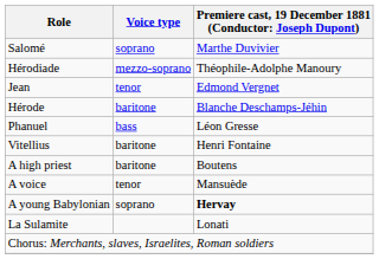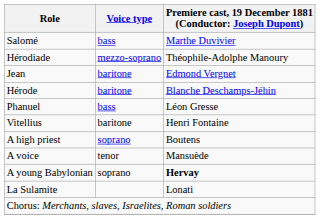 <table class="wikitable">
 <tr>
 <th>Role</th>
 <th><a href='#'>Voice type</a></th>
 <th>Premiere cast, 19 December 1881<br>(Conductor: <a href='#'>Joseph Dupont</a>)</th>
 </tr>
 <tr>
 <td>Salomé</td>
-<td><a href='#'>soprano</a></td>
+<td><a href='#'>bass</a></td>
 <td><a href='#'>Marthe Duvivier</a></td>
 </tr>
 <tr>
 <td>Hérodiade</td>
 <td><a href='#'>mezzo-soprano</a></td>
 <td>Théophile-Adolphe Manoury</td>
 </tr>
 <tr>
 <td>Jean</td>
-<td><a href='#'>tenor</a></td>
+<td><a href='#'>baritone</a></td>
 <td><a href='#'>Edmond Vergnet</a></td>
 </tr>
 <tr>
 <td>Hérode</td>
 <td><a href='#'>baritone</a></td>
 <td><a href='#'>Blanche Deschamps-Jéhin</a></td>
 </tr>
 <tr>
 <td>Phanuel</td>
 <td><a href='#'>bass</a></td>
 <td>Léon Gresse</td>
 </tr>
 <tr>
 <td>Vitellius</td>
 <td>baritone</td>
 <td>Henri Fontaine</td>
 </tr>
 <tr>
 <td>A high priest</td>
-<td>baritone</td>
+<td><a href='#'>soprano</a></td>
 <td>Boutens</td>
 </tr>
 <tr>
 <td>A voice</td>
 <td>tenor</td>
 <td>Mansuède</td>
 </tr>
 <tr>
 <td>A young Babylonian</td>
 <td>soprano</td>
 <td><strong>Hervay</strong></td>
 </tr>
 <tr>
 <td>La Sulamite</td>
 <td></td>
 <td>Lonati</td>
 </tr>
 <tr>
 <td colspan=4>Chorus: <em>Merchants, slaves, Israelites, Roman soldiers</em></td>
 </tr>
 <tr>
 </tr>
 </table>
